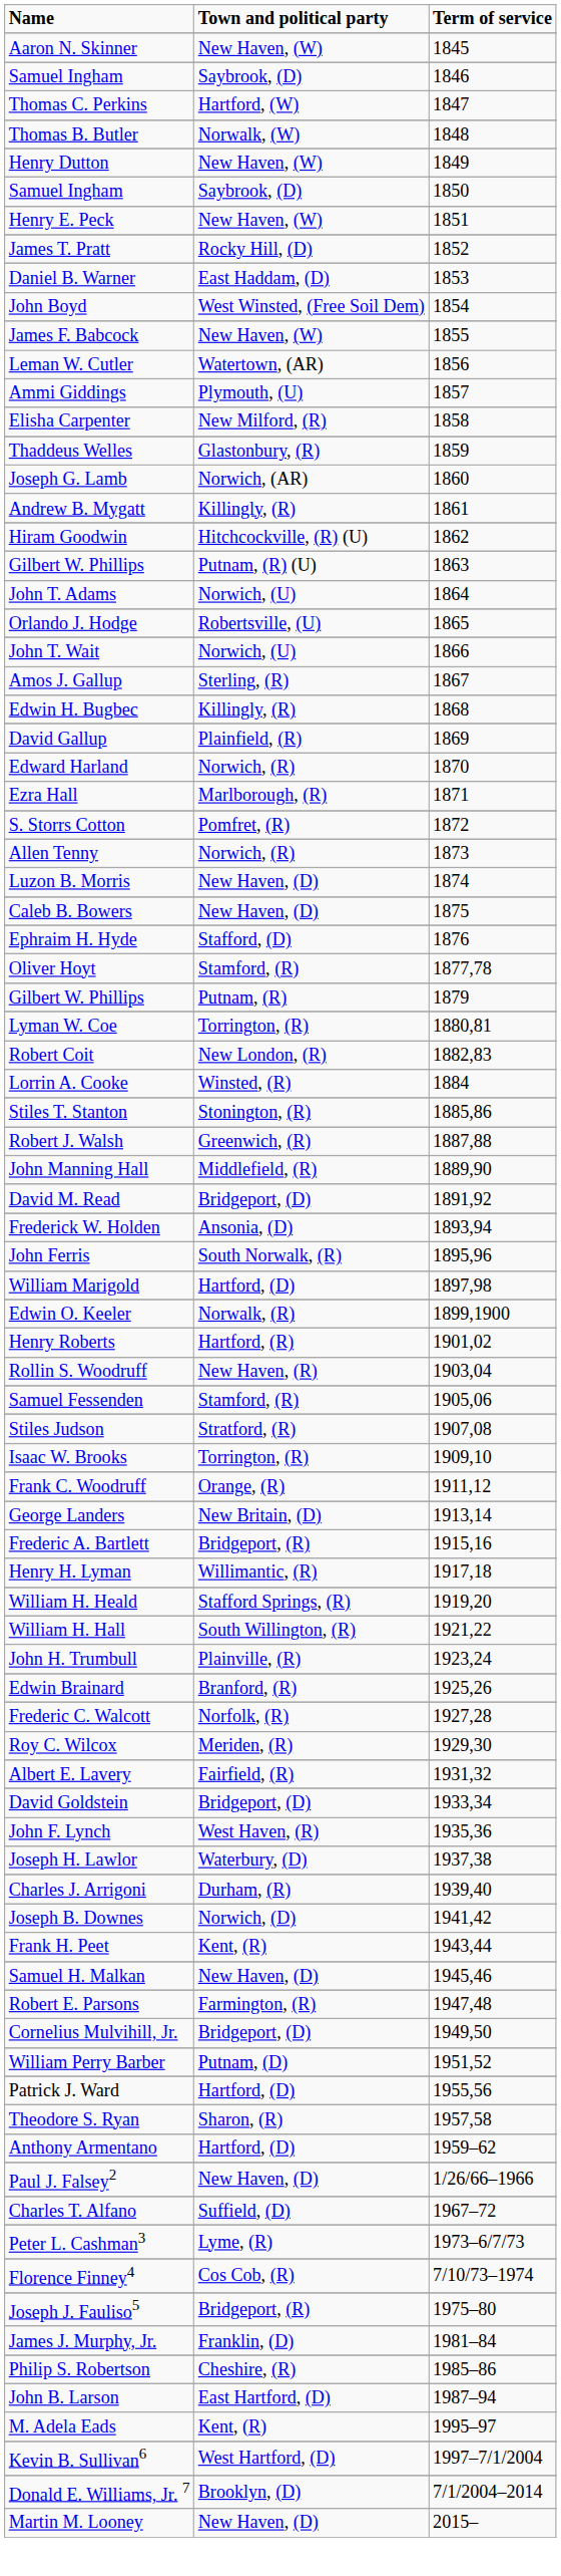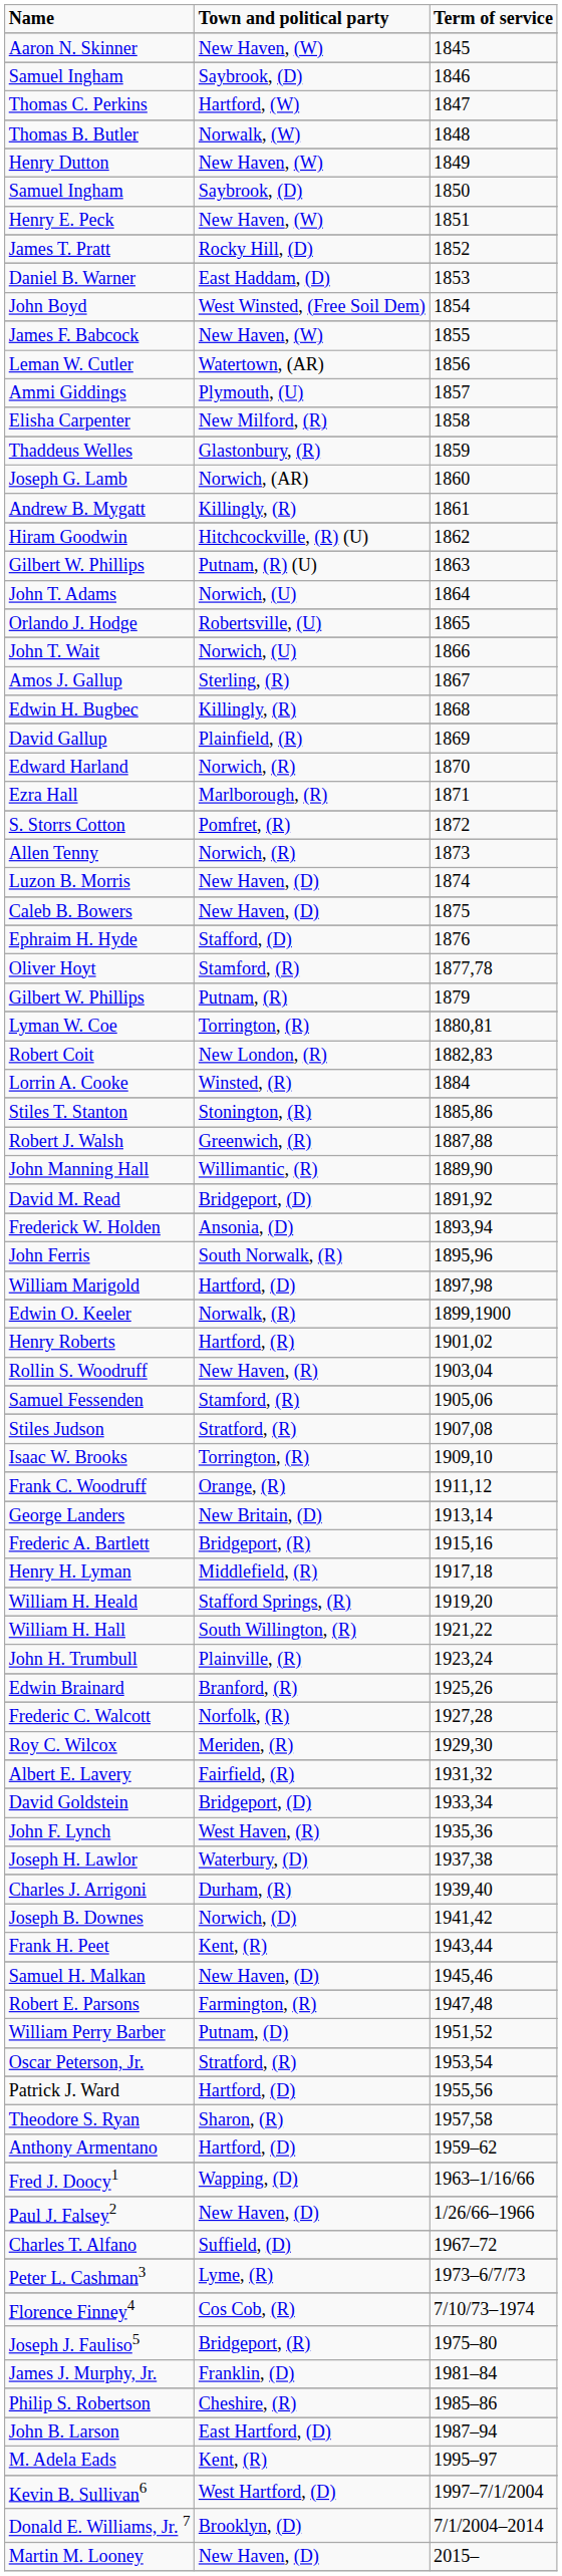 <table class="wikitable">
 <tr>
 <td><strong>Name</strong></td>
 <td><strong>Town and political party</strong></td>
 <td><strong>Term of service</strong></td>
 </tr>
 <tr>
 </tr>
 <tr>
 <td><a href='#'>Aaron N. Skinner</a></td>
 <td><a href='#'>New Haven</a>, <a href='#'>(W)</a></td>
 <td>1845</td>
 </tr>
 <tr>
 </tr>
 <tr>
 <td><a href='#'>Samuel Ingham</a></td>
 <td><a href='#'>Saybrook</a>, <a href='#'>(D)</a></td>
 <td>1846</td>
 </tr>
 <tr>
 </tr>
 <tr>
 <td><a href='#'>Thomas C. Perkins</a></td>
 <td><a href='#'>Hartford</a>, <a href='#'>(W)</a></td>
 <td>1847</td>
 </tr>
 <tr>
 </tr>
 <tr>
 <td><a href='#'>Thomas B. Butler</a></td>
 <td><a href='#'>Norwalk</a>, <a href='#'>(W)</a></td>
 <td>1848</td>
 </tr>
 <tr>
 </tr>
 <tr>
 <td><a href='#'>Henry Dutton</a></td>
 <td><a href='#'>New Haven</a>, <a href='#'>(W)</a></td>
 <td>1849</td>
 </tr>
 <tr>
 </tr>
 <tr>
 <td><a href='#'>Samuel Ingham</a></td>
 <td><a href='#'>Saybrook</a>, <a href='#'>(D)</a></td>
 <td>1850</td>
 </tr>
 <tr>
 </tr>
 <tr>
 <td><a href='#'>Henry E. Peck</a></td>
 <td><a href='#'>New Haven</a>, <a href='#'>(W)</a></td>
 <td>1851</td>
 </tr>
 <tr>
 </tr>
 <tr>
 <td><a href='#'>James T. Pratt</a></td>
 <td><a href='#'>Rocky Hill</a>, <a href='#'>(D)</a></td>
 <td>1852</td>
 </tr>
 <tr>
 </tr>
 <tr>
 <td><a href='#'>Daniel B. Warner</a></td>
 <td><a href='#'>East Haddam</a>, <a href='#'>(D)</a></td>
 <td>1853</td>
 </tr>
 <tr>
 </tr>
 <tr>
 <td><a href='#'>John Boyd</a></td>
 <td><a href='#'>West Winsted</a>, <a href='#'>(Free Soil Dem)</a></td>
 <td>1854</td>
 </tr>
 <tr>
 </tr>
 <tr>
 <td><a href='#'>James F. Babcock</a></td>
 <td><a href='#'>New Haven</a>, <a href='#'>(W)</a></td>
 <td>1855</td>
 </tr>
 <tr>
 <td><a href='#'>Leman W. Cutler</a></td>
 <td><a href='#'>Watertown</a>, (AR)</td>
 <td>1856</td>
 </tr>
 <tr>
 </tr>
 <tr>
 <td><a href='#'>Ammi Giddings</a></td>
 <td><a href='#'>Plymouth</a>, <a href='#'>(U)</a></td>
 <td>1857</td>
 </tr>
 <tr>
 </tr>
 <tr>
 <td><a href='#'>Elisha Carpenter</a></td>
 <td><a href='#'>New Milford</a>, <a href='#'>(R)</a></td>
 <td>1858</td>
 </tr>
 <tr>
 </tr>
 <tr>
 <td><a href='#'>Thaddeus Welles</a></td>
 <td><a href='#'>Glastonbury</a>, <a href='#'>(R)</a></td>
 <td>1859</td>
 </tr>
 <tr>
 <td><a href='#'>Joseph G. Lamb</a></td>
 <td><a href='#'>Norwich</a>, (AR)</td>
 <td>1860</td>
 </tr>
 <tr>
 </tr>
 <tr>
 <td><a href='#'>Andrew B. Mygatt</a></td>
 <td><a href='#'>Killingly</a>, <a href='#'>(R)</a></td>
 <td>1861</td>
 </tr>
 <tr>
 </tr>
 <tr>
 <td><a href='#'>Hiram Goodwin</a></td>
 <td><a href='#'>Hitchcockville</a>, <a href='#'>(R)</a> (U)</td>
 <td>1862</td>
 </tr>
 <tr>
 </tr>
 <tr>
 <td><a href='#'>Gilbert W. Phillips</a></td>
 <td><a href='#'>Putnam</a>, <a href='#'>(R)</a> (U)</td>
 <td>1863</td>
 </tr>
 <tr>
 </tr>
 <tr>
 <td><a href='#'>John T. Adams</a></td>
 <td><a href='#'>Norwich</a>, <a href='#'>(U)</a></td>
 <td>1864</td>
 </tr>
 <tr>
 </tr>
 <tr>
 <td><a href='#'>Orlando J. Hodge</a></td>
 <td><a href='#'>Robertsville</a>, <a href='#'>(U)</a></td>
 <td>1865</td>
 </tr>
 <tr>
 </tr>
 <tr>
 <td><a href='#'>John T. Wait</a></td>
 <td><a href='#'>Norwich</a>, <a href='#'>(U)</a></td>
 <td>1866</td>
 </tr>
 <tr>
 </tr>
 <tr>
 <td><a href='#'>Amos J. Gallup</a></td>
 <td><a href='#'>Sterling</a>, <a href='#'>(R)</a></td>
 <td>1867</td>
 </tr>
 <tr>
 </tr>
 <tr>
 <td><a href='#'>Edwin H. Bugbec</a></td>
 <td><a href='#'>Killingly</a>, <a href='#'>(R)</a></td>
 <td>1868</td>
 </tr>
 <tr>
 </tr>
 <tr>
 <td><a href='#'>David Gallup</a></td>
 <td><a href='#'>Plainfield</a>, <a href='#'>(R)</a></td>
 <td>1869</td>
 </tr>
 <tr>
 </tr>
 <tr>
 <td><a href='#'>Edward Harland</a></td>
 <td><a href='#'>Norwich</a>, <a href='#'>(R)</a></td>
 <td>1870</td>
 </tr>
 <tr>
 </tr>
 <tr>
 <td><a href='#'>Ezra Hall</a></td>
 <td><a href='#'>Marlborough</a>, <a href='#'>(R)</a></td>
 <td>1871</td>
 </tr>
 <tr>
 </tr>
 <tr>
 <td><a href='#'>S. Storrs Cotton</a></td>
 <td><a href='#'>Pomfret</a>, <a href='#'>(R)</a></td>
 <td>1872</td>
 </tr>
 <tr>
 </tr>
 <tr>
 <td><a href='#'>Allen Tenny</a></td>
 <td><a href='#'>Norwich</a>, <a href='#'>(R)</a></td>
 <td>1873</td>
 </tr>
 <tr>
 </tr>
 <tr>
 <td><a href='#'>Luzon B. Morris</a></td>
 <td><a href='#'>New Haven</a>, <a href='#'>(D)</a></td>
 <td>1874</td>
 </tr>
 <tr>
 </tr>
 <tr>
 <td><a href='#'>Caleb B. Bowers</a></td>
 <td><a href='#'>New Haven</a>, <a href='#'>(D)</a></td>
 <td>1875</td>
 </tr>
 <tr>
 </tr>
 <tr>
 <td><a href='#'>Ephraim H. Hyde</a></td>
 <td><a href='#'>Stafford</a>, <a href='#'>(D)</a></td>
 <td>1876</td>
 </tr>
 <tr>
 </tr>
 <tr>
 <td><a href='#'>Oliver Hoyt</a></td>
 <td><a href='#'>Stamford</a>, <a href='#'>(R)</a></td>
 <td>1877,78</td>
 </tr>
 <tr>
 </tr>
 <tr>
 <td><a href='#'>Gilbert W. Phillips</a></td>
 <td><a href='#'>Putnam</a>, <a href='#'>(R)</a></td>
 <td>1879</td>
 </tr>
 <tr>
 </tr>
 <tr>
 <td><a href='#'>Lyman W. Coe</a></td>
 <td><a href='#'>Torrington</a>, <a href='#'>(R)</a></td>
 <td>1880,81</td>
 </tr>
 <tr>
 </tr>
 <tr>
 <td><a href='#'>Robert Coit</a></td>
 <td><a href='#'>New London</a>, <a href='#'>(R)</a></td>
 <td>1882,83</td>
 </tr>
 <tr>
 </tr>
 <tr>
 <td><a href='#'>Lorrin A. Cooke</a></td>
 <td><a href='#'>Winsted</a>, <a href='#'>(R)</a></td>
 <td>1884</td>
 </tr>
 <tr>
 </tr>
 <tr>
 <td><a href='#'>Stiles T. Stanton</a></td>
 <td><a href='#'>Stonington</a>, <a href='#'>(R)</a></td>
 <td>1885,86</td>
 </tr>
 <tr>
 </tr>
 <tr>
 <td><a href='#'>Robert J. Walsh</a></td>
 <td><a href='#'>Greenwich</a>, <a href='#'>(R)</a></td>
 <td>1887,88</td>
 </tr>
 <tr>
 </tr>
 <tr>
 <td><a href='#'>John Manning Hall</a></td>
-<td><a href='#'>Middlefield</a>, <a href='#'>(R)</a></td>
+<td><a href='#'>Willimantic</a>, <a href='#'>(R)</a></td>
 <td>1889,90</td>
 </tr>
 <tr>
 </tr>
 <tr>
 <td><a href='#'>David M. Read</a></td>
 <td><a href='#'>Bridgeport</a>, <a href='#'>(D)</a></td>
 <td>1891,92</td>
 </tr>
 <tr>
 </tr>
 <tr>
 <td><a href='#'>Frederick W. Holden</a></td>
 <td><a href='#'>Ansonia</a>, <a href='#'>(D)</a></td>
 <td>1893,94</td>
 </tr>
 <tr>
 </tr>
 <tr>
 <td><a href='#'>John Ferris</a></td>
 <td><a href='#'>South Norwalk</a>, <a href='#'>(R)</a></td>
 <td>1895,96</td>
 </tr>
 <tr>
 </tr>
 <tr>
 <td><a href='#'>William Marigold</a></td>
 <td><a href='#'>Hartford</a>, <a href='#'>(D)</a></td>
 <td>1897,98</td>
 </tr>
 <tr>
 </tr>
 <tr>
 <td><a href='#'>Edwin O. Keeler</a></td>
 <td><a href='#'>Norwalk</a>, <a href='#'>(R)</a></td>
 <td>1899,1900</td>
 </tr>
 <tr>
 </tr>
 <tr>
 <td><a href='#'>Henry Roberts</a></td>
 <td><a href='#'>Hartford</a>, <a href='#'>(R)</a></td>
 <td>1901,02</td>
 </tr>
 <tr>
 </tr>
 <tr>
 <td><a href='#'>Rollin S. Woodruff</a></td>
 <td><a href='#'>New Haven</a>, <a href='#'>(R)</a></td>
 <td>1903,04</td>
 </tr>
 <tr>
 </tr>
 <tr>
 <td><a href='#'>Samuel Fessenden</a></td>
 <td><a href='#'>Stamford</a>, <a href='#'>(R)</a></td>
 <td>1905,06</td>
 </tr>
 <tr>
 </tr>
 <tr>
 <td><a href='#'>Stiles Judson</a></td>
 <td><a href='#'>Stratford</a>, <a href='#'>(R)</a></td>
 <td>1907,08</td>
 </tr>
 <tr>
 </tr>
 <tr>
 <td><a href='#'>Isaac W. Brooks</a></td>
 <td><a href='#'>Torrington</a>, <a href='#'>(R)</a></td>
 <td>1909,10</td>
 </tr>
 <tr>
 </tr>
 <tr>
 <td><a href='#'>Frank C. Woodruff</a></td>
 <td><a href='#'>Orange</a>, <a href='#'>(R)</a></td>
 <td>1911,12</td>
 </tr>
 <tr>
 </tr>
 <tr>
 <td><a href='#'>George Landers</a></td>
 <td><a href='#'>New Britain</a>, <a href='#'>(D)</a></td>
 <td>1913,14</td>
 </tr>
 <tr>
 </tr>
 <tr>
 <td><a href='#'>Frederic A. Bartlett</a></td>
 <td><a href='#'>Bridgeport</a>, <a href='#'>(R)</a></td>
 <td>1915,16</td>
 </tr>
 <tr>
 </tr>
 <tr>
 <td><a href='#'>Henry H. Lyman</a></td>
-<td><a href='#'>Willimantic</a>, <a href='#'>(R)</a></td>
+<td><a href='#'>Middlefield</a>, <a href='#'>(R)</a></td>
 <td>1917,18</td>
 </tr>
 <tr>
 </tr>
 <tr>
 <td><a href='#'>William H. Heald</a></td>
 <td><a href='#'>Stafford Springs</a>, <a href='#'>(R)</a></td>
 <td>1919,20</td>
 </tr>
 <tr>
 </tr>
 <tr>
 <td><a href='#'>William H. Hall</a></td>
 <td><a href='#'>South Willington</a>, <a href='#'>(R)</a></td>
 <td>1921,22</td>
 </tr>
 <tr>
 </tr>
 <tr>
 <td><a href='#'>John H. Trumbull</a></td>
 <td><a href='#'>Plainville</a>, <a href='#'>(R)</a></td>
 <td>1923,24</td>
 </tr>
 <tr>
 </tr>
 <tr>
 <td><a href='#'>Edwin Brainard</a></td>
 <td><a href='#'>Branford</a>, <a href='#'>(R)</a></td>
 <td>1925,26</td>
 </tr>
 <tr>
 </tr>
 <tr>
 <td><a href='#'>Frederic C. Walcott</a></td>
 <td><a href='#'>Norfolk</a>, <a href='#'>(R)</a></td>
 <td>1927,28</td>
 </tr>
 <tr>
 </tr>
 <tr>
 <td><a href='#'>Roy C. Wilcox</a></td>
 <td><a href='#'>Meriden</a>, <a href='#'>(R)</a></td>
 <td>1929,30</td>
 </tr>
 <tr>
 </tr>
 <tr>
 <td><a href='#'>Albert E. Lavery</a></td>
 <td><a href='#'>Fairfield</a>, <a href='#'>(R)</a></td>
 <td>1931,32</td>
 </tr>
 <tr>
 </tr>
 <tr>
 <td><a href='#'>David Goldstein</a></td>
 <td><a href='#'>Bridgeport</a>, <a href='#'>(D)</a></td>
 <td>1933,34</td>
 </tr>
 <tr>
 </tr>
 <tr>
 <td><a href='#'>John F. Lynch</a></td>
 <td><a href='#'>West Haven</a>, <a href='#'>(R)</a></td>
 <td>1935,36</td>
 </tr>
 <tr>
 </tr>
 <tr>
 <td><a href='#'>Joseph H. Lawlor</a></td>
 <td><a href='#'>Waterbury</a>, <a href='#'>(D)</a></td>
 <td>1937,38</td>
 </tr>
 <tr>
 </tr>
 <tr>
 <td><a href='#'>Charles J. Arrigoni</a></td>
 <td><a href='#'>Durham</a>, <a href='#'>(R)</a></td>
 <td>1939,40</td>
 </tr>
 <tr>
 </tr>
 <tr>
 <td><a href='#'>Joseph B. Downes</a></td>
 <td><a href='#'>Norwich</a>, <a href='#'>(D)</a></td>
 <td>1941,42</td>
 </tr>
 <tr>
 </tr>
 <tr>
 <td><a href='#'>Frank H. Peet</a></td>
 <td><a href='#'>Kent</a>, <a href='#'>(R)</a></td>
 <td>1943,44</td>
 </tr>
 <tr>
 </tr>
 <tr>
 <td><a href='#'>Samuel H. Malkan</a></td>
 <td><a href='#'>New Haven</a>, <a href='#'>(D)</a></td>
 <td>1945,46</td>
 </tr>
 <tr>
 </tr>
 <tr>
 <td><a href='#'>Robert E. Parsons</a></td>
 <td><a href='#'>Farmington</a>, <a href='#'>(R)</a></td>
 <td>1947,48</td>
 </tr>
 <tr>
 </tr>
 <tr>
-<td><a href='#'>Cornelius Mulvihill, Jr.</a></td>
-<td><a href='#'>Bridgeport</a>, <a href='#'>(D)</a></td>
-<td>1949,50</td>
-</tr>
-<tr>
 </tr>
 <tr>
 <td><a href='#'>William Perry Barber</a></td>
 <td><a href='#'>Putnam</a>, <a href='#'>(D)</a></td>
 <td>1951,52</td>
 </tr>
 <tr>
+</tr>
+<tr>
+<td><a href='#'>Oscar Peterson, Jr.</a></td>
+<td><a href='#'>Stratford</a>, <a href='#'>(R)</a></td>
+<td>1953,54</td>
 </tr>
 <tr>
 </tr>
 <tr>
 <td>Patrick J. Ward</td>
 <td><a href='#'>Hartford</a>, <a href='#'>(D)</a></td>
 <td>1955,56</td>
 </tr>
 <tr>
 </tr>
 <tr>
 <td><a href='#'>Theodore S. Ryan</a></td>
 <td><a href='#'>Sharon</a>, <a href='#'>(R)</a></td>
 <td>1957,58</td>
 </tr>
 <tr>
 </tr>
 <tr>
 <td><a href='#'>Anthony Armentano</a></td>
 <td><a href='#'>Hartford</a>, <a href='#'>(D)</a></td>
 <td>1959–62</td>
 </tr>
 <tr>
+</tr>
+<tr>
+<td><a href='#'>Fred J. Doocy</a><sup>1</sup></td>
+<td><a href='#'>Wapping</a>, <a href='#'>(D)</a></td>
+<td>1963–1/16/66</td>
 </tr>
 <tr>
 </tr>
 <tr>
 <td><a href='#'>Paul J. Falsey</a><sup>2</sup></td>
 <td><a href='#'>New Haven</a>, <a href='#'>(D)</a></td>
 <td>1/26/66–1966</td>
 </tr>
 <tr>
 </tr>
 <tr>
 <td><a href='#'>Charles T. Alfano</a></td>
 <td><a href='#'>Suffield</a>, <a href='#'>(D)</a></td>
 <td>1967–72</td>
 </tr>
 <tr>
 </tr>
 <tr>
 <td><a href='#'>Peter L. Cashman</a><sup>3</sup></td>
 <td><a href='#'>Lyme</a>, <a href='#'>(R)</a></td>
 <td>1973–6/7/73</td>
 </tr>
 <tr>
 </tr>
 <tr>
 <td><a href='#'>Florence Finney</a><sup>4</sup></td>
 <td><a href='#'>Cos Cob</a>, <a href='#'>(R)</a></td>
 <td>7/10/73–1974</td>
 </tr>
 <tr>
 </tr>
 <tr>
 <td><a href='#'>Joseph J. Fauliso</a><sup>5</sup></td>
 <td><a href='#'>Bridgeport</a>, <a href='#'>(R)</a></td>
 <td>1975–80</td>
 </tr>
 <tr>
 </tr>
 <tr>
 <td><a href='#'>James J. Murphy, Jr.</a></td>
 <td><a href='#'>Franklin</a>, <a href='#'>(D)</a></td>
 <td>1981–84</td>
 </tr>
 <tr>
 </tr>
 <tr>
 <td><a href='#'>Philip S. Robertson</a></td>
 <td><a href='#'>Cheshire</a>, <a href='#'>(R)</a></td>
 <td>1985–86</td>
 </tr>
 <tr>
 </tr>
 <tr>
 <td><a href='#'>John B. Larson</a></td>
 <td><a href='#'>East Hartford</a>, <a href='#'>(D)</a></td>
 <td>1987–94</td>
 </tr>
 <tr>
 </tr>
 <tr>
 <td><a href='#'>M. Adela Eads</a></td>
 <td><a href='#'>Kent</a>, <a href='#'>(R)</a></td>
 <td>1995–97</td>
 </tr>
 <tr>
 </tr>
 <tr>
 <td><a href='#'>Kevin B. Sullivan</a><sup>6</sup></td>
 <td><a href='#'>West Hartford</a>, <a href='#'>(D)</a></td>
 <td>1997–7/1/2004</td>
 </tr>
 <tr>
 </tr>
 <tr>
 <td><a href='#'>Donald E. Williams, Jr.</a> <sup>7</sup></td>
 <td><a href='#'>Brooklyn</a>, <a href='#'>(D)</a></td>
 <td>7/1/2004–2014</td>
 </tr>
 <tr>
 </tr>
 <tr>
 <td><a href='#'>Martin M. Looney</a></td>
 <td><a href='#'>New Haven</a>, <a href='#'>(D)</a></td>
 <td>2015–</td>
 </tr>
 <tr>
 </tr>
 </table>
